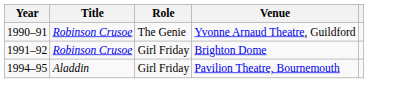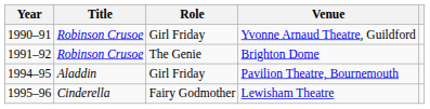 <table class="wikitable sortable">
 <tr>
 <th scope="col">Year</th>
 <th scope="col">Title</th>
 <th scope="col">Role</th>
 <th scope="col">Venue</th>
 <th scope="col"></th>
 </tr>
 <tr>
 <td>1990–91</td>
 <td><em><a href='#'>Robinson Crusoe</a></em></td>
-<td>The Genie</td>
+<td>Girl Friday</td>
 <td><a href='#'>Yvonne Arnaud Theatre</a>, Guildford</td>
 <td></td>
 </tr>
 <tr>
 <td>1991–92</td>
 <td><em><a href='#'>Robinson Crusoe</a></em></td>
-<td>Girl Friday</td>
+<td>The Genie</td>
 <td><a href='#'>Brighton Dome</a></td>
 <td></td>
 </tr>
 <tr>
 <td>1994–95</td>
 <td><em>Aladdin</em></td>
 <td>Girl Friday</td>
 <td><a href='#'>Pavilion Theatre, Bournemouth</a></td>
 <td></td>
 </tr>
+<tr>
+<td>1995–96</td>
+<td><em>Cinderella</em></td>
+<td>Fairy Godmother</td>
+<td><a href='#'>Lewisham Theatre</a></td>
+<td></td>
+</tr>
 </table>
